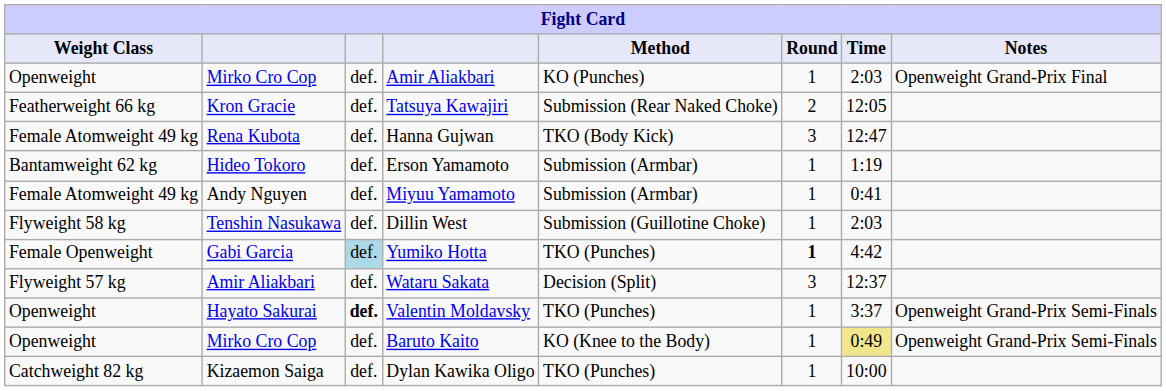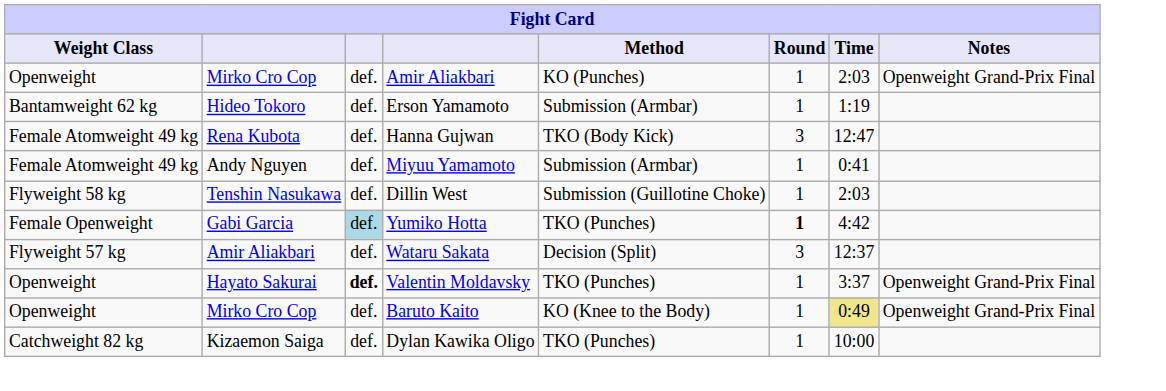 <table class="wikitable" style="font-size: 80%;">
 <tr>
 <th colspan="8" style="background-color: #ccf; color: #000080; text-align: center;"><strong>Fight Card</strong></th>
 </tr>
 <tr>
 <th colspan="1" style="background-color: #E6E8FA; color: #000000; text-align: center;">Weight Class</th>
 <th colspan="1" style="background-color: #E6E8FA; color: #000000; text-align: center;"></th>
 <th colspan="1" style="background-color: #E6E8FA; color: #000000; text-align: center;"></th>
 <th colspan="1" style="background-color: #E6E8FA; color: #000000; text-align: center;"></th>
 <th colspan="1" style="background-color: #E6E8FA; color: #000000; text-align: center;">Method</th>
 <th colspan="1" style="background-color: #E6E8FA; color: #000000; text-align: center;">Round</th>
 <th colspan="1" style="background-color: #E6E8FA; color: #000000; text-align: center;">Time</th>
 <th colspan="1" style="background-color: #E6E8FA; color: #000000; text-align: center;">Notes</th>
 </tr>
 <tr>
 <td>Openweight</td>
 <td> <a href='#'>Mirko Cro Cop</a></td>
 <td align=center>def.</td>
 <td> <a href='#'>Amir Aliakbari</a></td>
 <td>KO (Punches)</td>
 <td align=center>1</td>
 <td align=center>2:03</td>
 <td>Openweight Grand-Prix Final</td>
 </tr>
 <tr>
-<td>Featherweight 66 kg</td>
-<td> <a href='#'>Kron Gracie</a></td>
+<td>Bantamweight 62 kg</td>
+<td> <a href='#'>Hideo Tokoro</a></td>
 <td align=center>def.</td>
-<td> <a href='#'>Tatsuya Kawajiri</a></td>
-<td>Submission (Rear Naked Choke)</td>
-<td align=center>2</td>
-<td align=center>12:05</td>
+<td> Erson Yamamoto</td>
+<td>Submission (Armbar)</td>
+<td align=center>1</td>
+<td align=center>1:19</td>
 <td></td>
 </tr>
 <tr>
 <td>Female Atomweight 49 kg</td>
 <td> <a href='#'>Rena Kubota</a></td>
 <td align=center>def.</td>
 <td> Hanna Gujwan</td>
 <td>TKO (Body Kick)</td>
 <td align=center>3</td>
 <td align=center>12:47</td>
-<td></td>
-</tr>
-<tr>
-<td>Bantamweight 62 kg</td>
-<td> <a href='#'>Hideo Tokoro</a></td>
-<td align=center>def.</td>
-<td> Erson Yamamoto</td>
-<td>Submission (Armbar)</td>
-<td align=center>1</td>
-<td align=center>1:19</td>
 <td></td>
 </tr>
 <tr>
 <td>Female Atomweight 49 kg</td>
 <td> Andy Nguyen</td>
 <td align=center>def.</td>
 <td> <a href='#'>Miyuu Yamamoto</a></td>
 <td>Submission (Armbar)</td>
 <td align=center>1</td>
 <td align=center>0:41</td>
 <td></td>
 </tr>
 <tr>
 <td>Flyweight 58 kg</td>
 <td> <a href='#'>Tenshin Nasukawa</a></td>
 <td align=center>def.</td>
 <td> Dillin West</td>
 <td>Submission (Guillotine Choke)</td>
 <td align=center>1</td>
 <td align=center>2:03</td>
 <td></td>
 </tr>
 <tr>
 <td>Female Openweight</td>
 <td> <a href='#'>Gabi Garcia</a></td>
 <td align=center style="background: lightblue;">def.</td>
 <td> <a href='#'>Yumiko Hotta</a></td>
 <td>TKO (Punches)</td>
 <td align=center><strong>1</strong></td>
 <td align=center>4:42</td>
 <td></td>
 </tr>
 <tr>
 <td>Flyweight 57 kg</td>
 <td> <a href='#'>Amir Aliakbari</a></td>
 <td align=center>def.</td>
 <td> <a href='#'>Wataru Sakata</a></td>
 <td>Decision (Split)</td>
 <td align=center>3</td>
 <td align=center>12:37</td>
 <td></td>
 </tr>
 <tr>
 <td>Openweight</td>
 <td> <a href='#'>Hayato Sakurai</a></td>
 <td align=center><strong>def.</strong></td>
 <td> <a href='#'>Valentin Moldavsky</a></td>
 <td>TKO (Punches)</td>
 <td align=center>1</td>
 <td align=center>3:37</td>
-<td>Openweight Grand-Prix Semi-Finals</td>
+<td>Openweight Grand-Prix Final</td>
 </tr>
 <tr>
 <td>Openweight</td>
 <td> <a href='#'>Mirko Cro Cop</a></td>
 <td align=center>def.</td>
 <td> <a href='#'>Baruto Kaito</a></td>
 <td>KO (Knee to the Body)</td>
 <td align=center>1</td>
 <td align=center style="background: khaki;">0:49</td>
-<td>Openweight Grand-Prix Semi-Finals</td>
+<td>Openweight Grand-Prix Final</td>
 </tr>
 <tr>
 <td>Catchweight 82 kg</td>
 <td> Kizaemon Saiga</td>
 <td align=center>def.</td>
 <td> Dylan Kawika Oligo</td>
 <td>TKO (Punches)</td>
 <td align=center>1</td>
 <td align=center>10:00</td>
 <td></td>
 </tr>
 </table>
